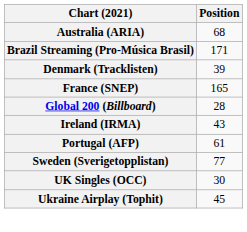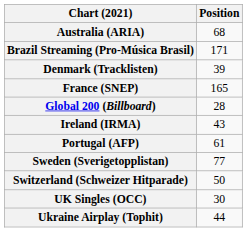 <table class="wikitable sortable plainrowheaders" style="text-align:center">
 <tr>
 <th scope="col">Chart (2021)</th>
 <th scope="col">Position</th>
 </tr>
 <tr>
 <th scope="row">Australia (ARIA)</th>
 <td>68</td>
 </tr>
 <tr>
 <th scope="row">Brazil Streaming (Pro-Música Brasil)</th>
 <td>171</td>
 </tr>
 <tr>
 <th scope="row">Denmark (Tracklisten)</th>
 <td>39</td>
 </tr>
 <tr>
 <th scope="row">France (SNEP)</th>
 <td>165</td>
 </tr>
 <tr>
 <th scope="row"><a href='#'>Global 200</a> (<em>Billboard</em>)</th>
 <td>28</td>
 </tr>
 <tr>
 <th scope="row">Ireland (IRMA)</th>
 <td>43</td>
 </tr>
 <tr>
 <th scope="row">Portugal (AFP)</th>
 <td>61</td>
 </tr>
 <tr>
 <th scope="row">Sweden (Sverigetopplistan)</th>
 <td>77</td>
 </tr>
 <tr>
+<th scope="row">Switzerland (Schweizer Hitparade)</th>
+<td>50</td>
+</tr>
+<tr>
 <th scope="row">UK Singles (OCC)</th>
 <td>30</td>
 </tr>
 <tr>
 <th scope="row">Ukraine Airplay (Tophit)</th>
-<td>45</td>
+<td>44</td>
 </tr>
 </table>
